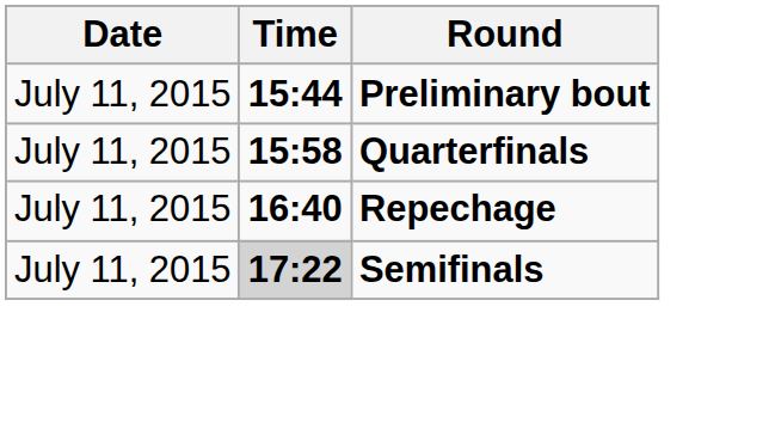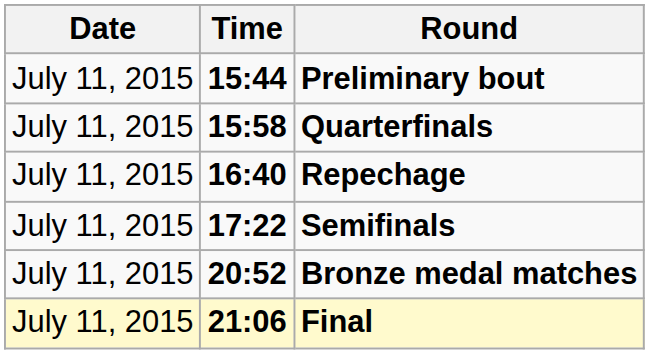 <table class="wikitable">
 <tr>
 <th>Date</th>
 <th>Time</th>
 <th>Round</th>
 </tr>
 <tr>
 <td>July 11, 2015</td>
 <td><strong>15:44</strong></td>
 <td><strong>Preliminary bout</strong></td>
 </tr>
 <tr>
 <td>July 11, 2015</td>
 <td><strong>15:58</strong></td>
 <td><strong>Quarterfinals</strong></td>
 </tr>
 <tr>
 <td>July 11, 2015</td>
 <td><strong>16:40</strong></td>
 <td><strong>Repechage</strong></td>
 </tr>
 <tr>
 <td>July 11, 2015</td>
-<td style="background: lightgrey;"><strong>17:22</strong></td>
+<td><strong>17:22</strong></td>
 <td><strong>Semifinals</strong></td>
 </tr>
+<tr>
+<td>July 11, 2015</td>
+<td><strong>20:52</strong></td>
+<td><strong>Bronze medal matches</strong></td>
+</tr>
+<tr style=background:lemonchiffon>
+<td>July 11, 2015</td>
+<td><strong>21:06</strong></td>
+<td><strong>Final</strong></td>
+</tr>
 </table>
